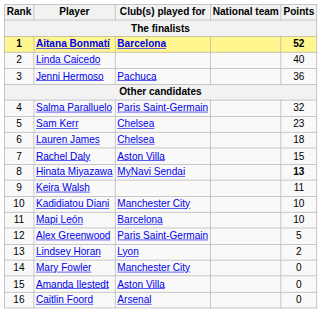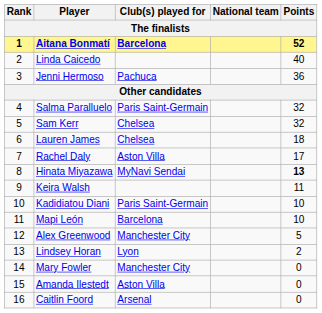 <table class="wikitable plainrowheaders sortable">
 <tr>
 <th>Rank</th>
 <th>Player</th>
 <th>Club(s) played for</th>
 <th>National team</th>
 <th>Points</th>
 </tr>
 <tr>
 <th colspan="5">The finalists</th>
 </tr>
 <tr style="background-color: #FFF68F; font-weight: bold;">
 <td align="center">1</td>
 <td><a href='#'>Aitana Bonmatí</a></td>
 <td> <a href='#'>Barcelona</a></td>
 <td></td>
 <td align="center">52</td>
 </tr>
 <tr>
 <td align="center">2</td>
 <td><a href='#'>Linda Caicedo</a></td>
 <td></td>
 <td></td>
 <td align="center">40</td>
 </tr>
 <tr>
 <td align="center">3</td>
 <td><a href='#'>Jenni Hermoso</a></td>
 <td> <a href='#'>Pachuca</a></td>
 <td></td>
 <td align="center">36</td>
 </tr>
 <tr>
 <th colspan="5">Other candidates</th>
 </tr>
 <tr>
 <td align="center">4</td>
 <td><a href='#'>Salma Paralluelo</a></td>
 <td> <a href='#'>Paris Saint-Germain</a></td>
 <td></td>
 <td align="center">32</td>
 </tr>
 <tr>
 <td align="center">5</td>
 <td><a href='#'>Sam Kerr</a></td>
 <td> <a href='#'>Chelsea</a></td>
 <td></td>
-<td align="center">23</td>
+<td align="center">32</td>
 </tr>
 <tr>
 <td align="center">6</td>
 <td><a href='#'>Lauren James</a></td>
 <td> <a href='#'>Chelsea</a></td>
 <td></td>
 <td align="center">18</td>
 </tr>
 <tr>
 <td align="center">7</td>
 <td><a href='#'>Rachel Daly</a></td>
 <td> <a href='#'>Aston Villa</a></td>
 <td></td>
-<td align="center">15</td>
+<td align="center">17</td>
 </tr>
 <tr>
 <td align="center">8</td>
 <td><a href='#'>Hinata Miyazawa</a></td>
 <td> <a href='#'>MyNavi Sendai</a></td>
 <td></td>
 <td align="center"><strong>13</strong></td>
 </tr>
 <tr>
 <td align="center">9</td>
 <td><a href='#'>Keira Walsh</a></td>
 <td></td>
 <td></td>
 <td align="center">11</td>
 </tr>
 <tr>
 <td align="center">10</td>
 <td><a href='#'>Kadidiatou Diani</a></td>
-<td> <a href='#'>Manchester City</a></td>
+<td> <a href='#'>Paris Saint-Germain</a></td>
 <td></td>
 <td align="center">10</td>
 </tr>
 <tr>
 <td align="center">11</td>
 <td><a href='#'>Mapi León</a></td>
 <td> <a href='#'>Barcelona</a></td>
 <td></td>
 <td align="center">10</td>
 </tr>
 <tr>
 <td align="center">12</td>
 <td><a href='#'>Alex Greenwood</a></td>
-<td> <a href='#'>Paris Saint-Germain</a></td>
+<td> <a href='#'>Manchester City</a></td>
 <td></td>
 <td align="center">5</td>
 </tr>
 <tr>
 <td align="center">13</td>
 <td><a href='#'>Lindsey Horan</a></td>
 <td> <a href='#'>Lyon</a></td>
 <td></td>
 <td align="center">2</td>
 </tr>
 <tr>
 <td align="center">14</td>
 <td><a href='#'>Mary Fowler</a></td>
 <td> <a href='#'>Manchester City</a></td>
 <td></td>
 <td align="center">0</td>
 </tr>
 <tr>
 <td align="center">15</td>
 <td><a href='#'>Amanda Ilestedt</a></td>
 <td> <a href='#'>Aston Villa</a></td>
 <td></td>
 <td align="center">0</td>
 </tr>
 <tr>
 <td align="center">16</td>
 <td><a href='#'>Caitlin Foord</a></td>
 <td> <a href='#'>Arsenal</a></td>
 <td></td>
 <td align="center">0</td>
 </tr>
 </table>
